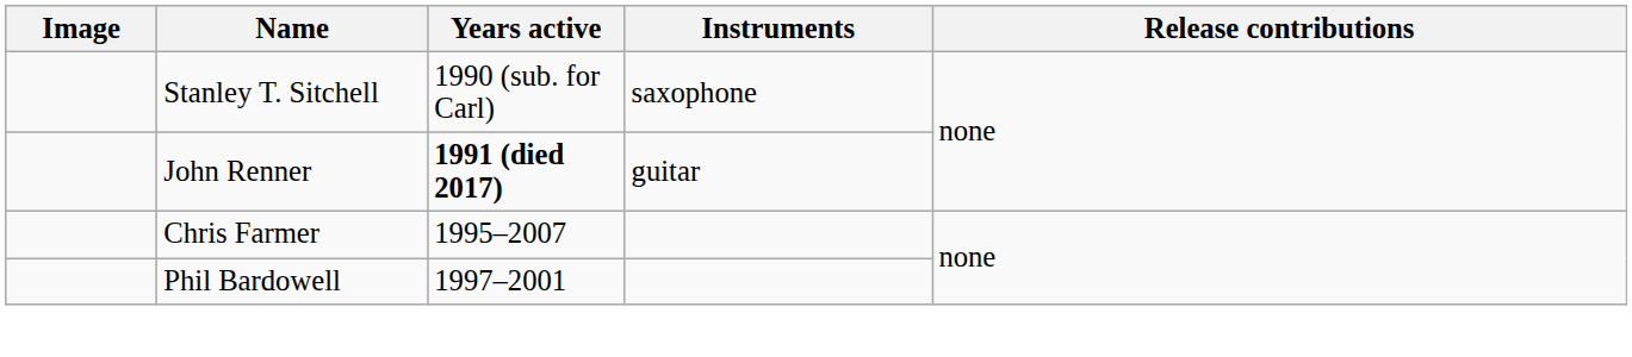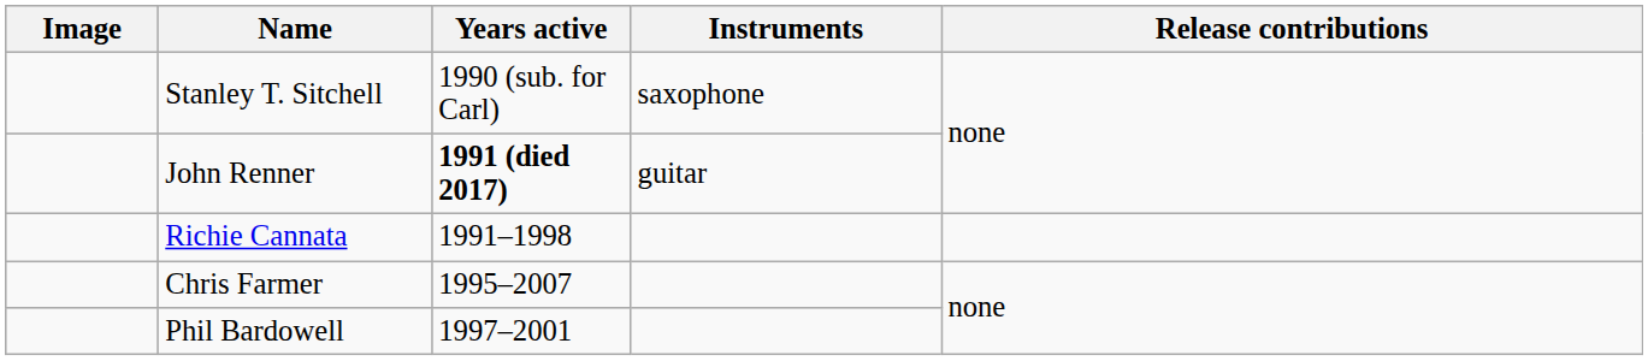 <table class="wikitable" width="100%" border="1">
 <tr>
 <th width="75">Image</th>
 <th width="140">Name</th>
 <th width="100">Years active</th>
 <th width="160">Instruments</th>
 <th>Release contributions</th>
 </tr>
 <tr>
 <td></td>
 <td>Stanley T. Sitchell</td>
 <td>1990 (sub. for Carl)</td>
 <td>saxophone</td>
 <td rowspan="2">none</td>
 </tr>
 <tr>
 <td></td>
 <td>John Renner</td>
 <td><strong>1991 (died 2017)</strong></td>
 <td>guitar</td>
 </tr>
 <tr>
 <td></td>
+<td><a href='#'>Richie Cannata</a></td>
+<td>1991–1998</td>
+<td></td>
+<td></td>
+</tr>
+<tr>
+<td></td>
 <td>Chris Farmer</td>
 <td>1995–2007</td>
 <td></td>
 <td rowspan="2">none</td>
 </tr>
 <tr>
 <td></td>
 <td>Phil Bardowell</td>
 <td>1997–2001</td>
 <td></td>
 </tr>
 </table>
